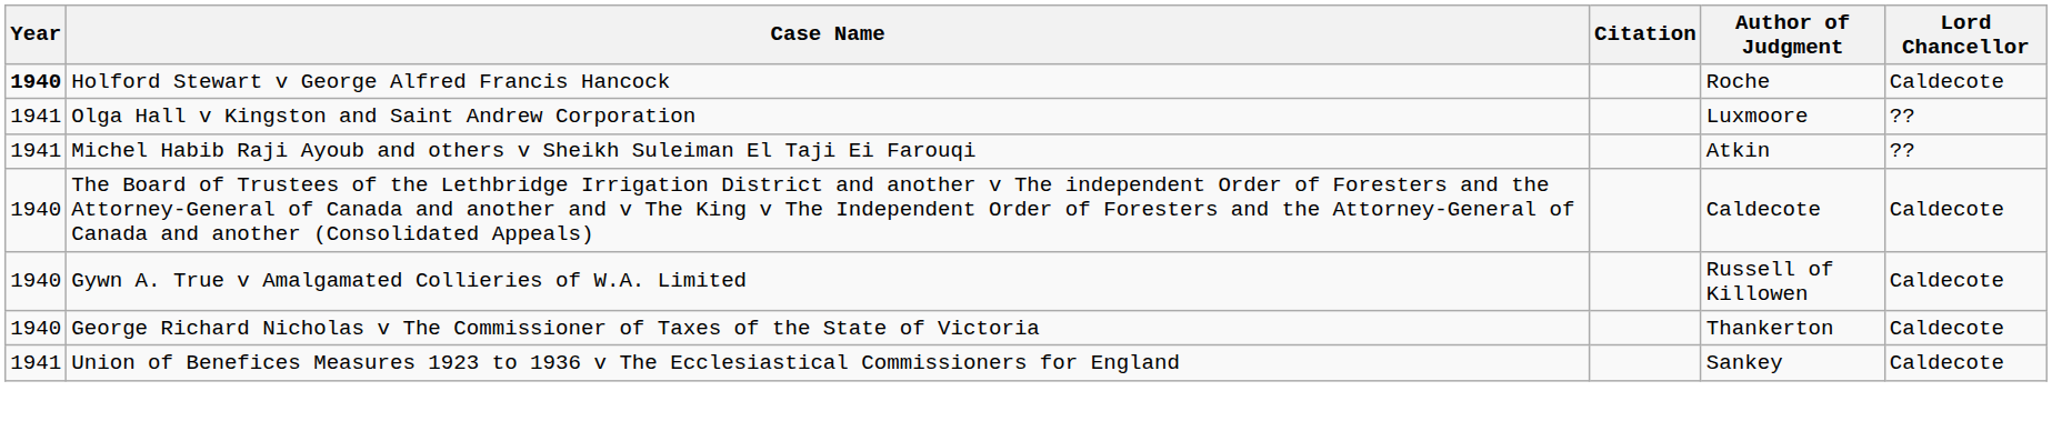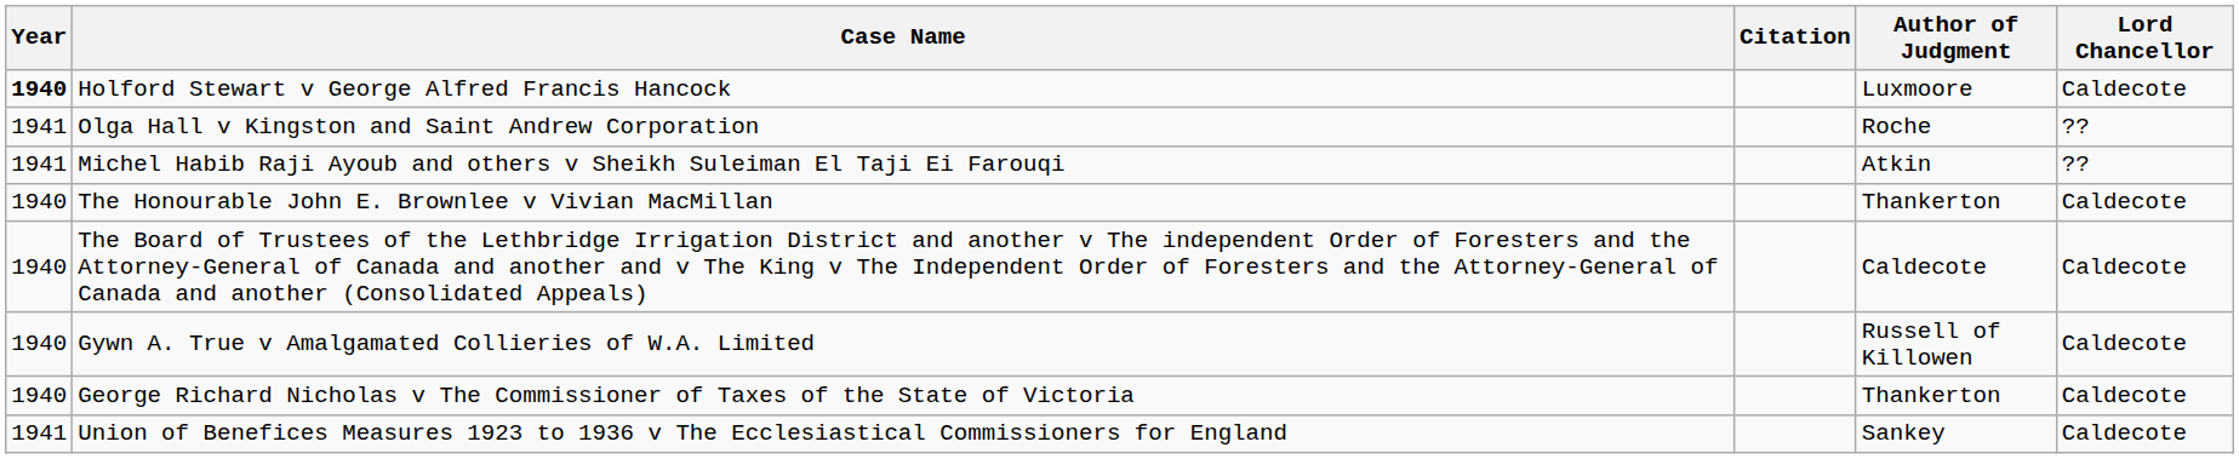 <table class="wikitable sortable" width=99%>
 <tr>
 <th>Year</th>
 <th>Case Name</th>
 <th>Citation</th>
 <th>Author of Judgment</th>
 <th>Lord Chancellor</th>
 </tr>
 <tr>
 <td><strong>1940</strong></td>
 <td>Holford Stewart v George Alfred Francis Hancock</td>
 <td></td>
-<td>Roche</td>
+<td>Luxmoore</td>
 <td>Caldecote</td>
 </tr>
 <tr>
 <td>1941</td>
 <td>Olga Hall v Kingston and Saint Andrew Corporation</td>
 <td></td>
-<td>Luxmoore</td>
+<td>Roche</td>
 <td>??</td>
 </tr>
 <tr>
 <td>1941</td>
 <td>Michel Habib Raji Ayoub and others v Sheikh Suleiman El Taji Ei Farouqi</td>
 <td></td>
 <td>Atkin</td>
 <td>??</td>
+</tr>
+<tr>
+<td>1940</td>
+<td>The Honourable John E. Brownlee v Vivian MacMillan</td>
+<td></td>
+<td>Thankerton</td>
+<td>Caldecote</td>
 </tr>
 <tr>
 <td>1940</td>
 <td>The Board of Trustees of the Lethbridge Irrigation District and another v The independent Order of Foresters and the Attorney-General of Canada and another and v The King v The Independent Order of Foresters and the Attorney-General of Canada and another (Consolidated Appeals)</td>
 <td></td>
 <td>Caldecote</td>
 <td>Caldecote</td>
 </tr>
 <tr>
 <td>1940</td>
 <td>Gywn A. True v Amalgamated Collieries of W.A. Limited</td>
 <td></td>
 <td>Russell of Killowen</td>
 <td>Caldecote</td>
 </tr>
 <tr>
 <td>1940</td>
 <td>George Richard Nicholas v The Commissioner of Taxes of the State of Victoria</td>
 <td></td>
 <td>Thankerton</td>
 <td>Caldecote</td>
 </tr>
 <tr>
 <td>1941</td>
 <td>Union of Benefices Measures 1923 to 1936 v The Ecclesiastical Commissioners for England</td>
 <td></td>
 <td>Sankey</td>
 <td>Caldecote</td>
 </tr>
 </table>
